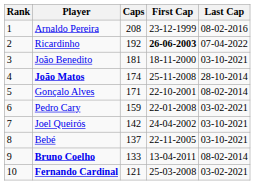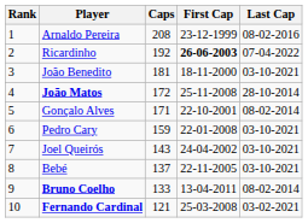 <table class="wikitable" style="text-align: center;">
 <tr>
 <th>Rank</th>
 <th>Player</th>
 <th>Caps</th>
 <th>First Cap</th>
 <th>Last Cap</th>
 </tr>
 <tr>
 <td align=left>1</td>
 <td align=left><a href='#'>Arnaldo Pereira</a></td>
 <td>208</td>
 <td>23-12-1999</td>
 <td>08-02-2016</td>
 </tr>
 <tr>
 <td align=left>2</td>
 <td align=left><a href='#'>Ricardinho</a></td>
 <td>192</td>
 <td><strong>26-06-2003</strong></td>
 <td>07-04-2022</td>
 </tr>
 <tr>
 <td align=left>3</td>
 <td align=left><a href='#'>João Benedito</a></td>
 <td>181</td>
 <td>18-11-2000</td>
 <td>03-10-2021</td>
 </tr>
 <tr>
 <td align=left>4</td>
 <td align=left><strong><a href='#'>João Matos</a></strong></td>
-<td>174</td>
+<td>172</td>
 <td>25-11-2008</td>
 <td>28-10-2014</td>
 </tr>
 <tr>
 <td align=left>5</td>
 <td align=left><a href='#'>Gonçalo Alves</a></td>
 <td>171</td>
 <td>22-10-2001</td>
 <td>08-02-2014</td>
 </tr>
 <tr>
 <td align=left>6</td>
 <td align=left><a href='#'>Pedro Cary</a></td>
 <td>159</td>
 <td>22-01-2008</td>
-<td>03-02-2021</td>
+<td>03-10-2021</td>
 </tr>
 <tr>
 <td align=left>7</td>
 <td align=left><a href='#'>Joel Queirós</a></td>
-<td>142</td>
+<td>143</td>
 <td>24-04-2002</td>
 <td>03-10-2021</td>
 </tr>
 <tr>
 <td align=left>8</td>
 <td align=left><a href='#'>Bebé</a></td>
 <td>137</td>
 <td>22-11-2005</td>
 <td>03-10-2021</td>
 </tr>
 <tr>
 <td align=left>9</td>
 <td align=left><strong><a href='#'>Bruno Coelho</a></strong></td>
 <td>133</td>
 <td>13-04-2011</td>
 <td>08-02-2014</td>
 </tr>
 <tr>
 <td align=left>10</td>
 <td align=left><strong><a href='#'>Fernando Cardinal</a></strong></td>
 <td>121</td>
 <td>25-03-2008</td>
 <td>03-02-2021</td>
 </tr>
 </table>
